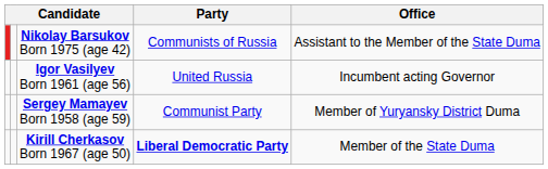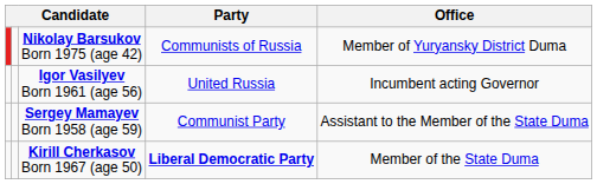 <table class="sortable wikitable" style="text-align:center;">
 <tr>
 <th colspan=3>Candidate</th>
 <th>Party</th>
 <th>Office</th>
 </tr>
 <tr>
 <td bgcolor=#e62020></td>
 <td></td>
 <td><strong><a href='#'>Nikolay Barsukov</a></strong><br>Born 1975 (age 42)</td>
 <td><a href='#'>Communists of Russia</a></td>
-<td>Assistant to the Member of the <a href='#'>State Duma</a></td>
+<td>Member of <a href='#'>Yuryansky District</a> Duma</td>
 </tr>
 <tr>
 <td bgcolor=></td>
 <td></td>
 <td><strong><a href='#'>Igor Vasilyev</a></strong><br>Born 1961 (age 56)</td>
 <td><a href='#'>United Russia</a></td>
 <td>Incumbent acting Governor</td>
 </tr>
 <tr>
 <td bgcolor=></td>
 <td></td>
 <td><strong><a href='#'>Sergey Mamayev</a></strong><br>Born 1958 (age 59)</td>
 <td><a href='#'>Communist Party</a></td>
-<td>Member of <a href='#'>Yuryansky District</a> Duma</td>
+<td>Assistant to the Member of the <a href='#'>State Duma</a></td>
 </tr>
 <tr>
 <td bgcolor=></td>
 <td></td>
 <td><strong><a href='#'>Kirill Cherkasov</a></strong><br>Born 1967 (age 50)</td>
 <td><strong><a href='#'>Liberal Democratic Party</a></strong></td>
 <td>Member of the <a href='#'>State Duma</a></td>
 </tr>
 </table>
